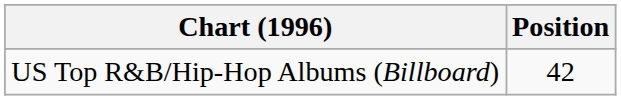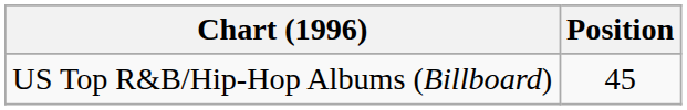 <table class="wikitable plainrowheaders">
 <tr>
 <th>Chart (1996)</th>
 <th>Position</th>
 </tr>
 <tr>
 <td>US Top R&B/Hip-Hop Albums (<em>Billboard</em>)</td>
-<td align="center">42</td>
+<td align="center">45</td>
 </tr>
 </table>
